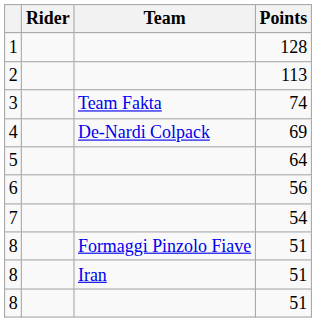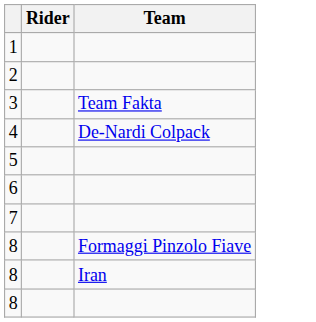 <table class=wikitable>
 <tr>
 <th></th>
 <th>Rider</th>
 <th>Team</th>
-<th>Points</th>
 </tr>
 <tr>
 <td>1</td>
 <td> </td>
 <td></td>
-<td align=right>128</td>
 </tr>
 <tr>
 <td>2</td>
 <td></td>
 <td></td>
-<td align=right>113</td>
 </tr>
 <tr>
 <td>3</td>
 <td></td>
 <td><a href='#'>Team Fakta</a></td>
-<td align=right>74</td>
 </tr>
 <tr>
 <td>4</td>
 <td></td>
 <td><a href='#'>De-Nardi Colpack</a></td>
-<td align=right>69</td>
 </tr>
 <tr>
 <td>5</td>
 <td></td>
 <td></td>
-<td align=right>64</td>
 </tr>
 <tr>
 <td>6</td>
 <td></td>
 <td></td>
-<td align=right>56</td>
 </tr>
 <tr>
 <td>7</td>
 <td></td>
 <td></td>
-<td align=right>54</td>
 </tr>
 <tr>
 <td>8</td>
 <td></td>
 <td><a href='#'>Formaggi Pinzolo Fiave</a></td>
-<td align=right>51</td>
 </tr>
 <tr>
 <td>8</td>
 <td></td>
 <td><a href='#'>Iran</a></td>
-<td align=right>51</td>
 </tr>
 <tr>
 <td>8</td>
 <td></td>
 <td></td>
-<td align=right>51</td>
 </tr>
 </table>
